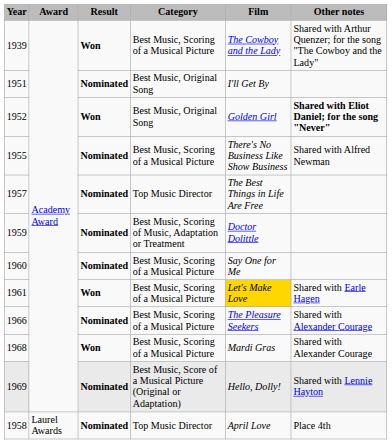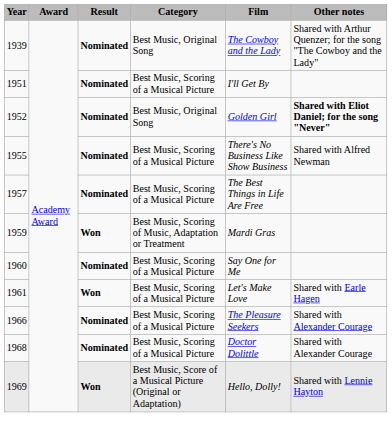 <table class="wikitable">
 <tr style="background:#b0c4de; text-align:center;">
 <th style="background:#bcbcbc;">Year</th>
 <th style="background:#bcbcbc;">Award</th>
 <th style="background:#bcbcbc;">Result</th>
 <th style="background:#bcbcbc;">Category</th>
 <th style="background:#bcbcbc;">Film</th>
 <th style="background:#bcbcbc;">Other notes</th>
 </tr>
 <tr>
 <td>1939</td>
 <td rowspan=11><a href='#'>Academy Award</a></td>
-<td><strong>Won</strong></td>
-<td>Best Music, Scoring of a Musical Picture</td>
+<td><strong>Nominated</strong></td>
+<td>Best Music, Original Song</td>
 <td><em><a href='#'>The Cowboy and the Lady</a></em></td>
 <td>Shared with Arthur Quenzer; for the song "The Cowboy and the Lady"</td>
 </tr>
 <tr>
 <td>1951</td>
 <td><strong>Nominated</strong></td>
-<td>Best Music, Original Song</td>
+<td>Best Music, Scoring of a Musical Picture</td>
 <td><em>I'll Get By</em></td>
 <td></td>
 </tr>
 <tr>
 <td>1952</td>
-<td><strong>Won</strong></td>
+<td><strong>Nominated</strong></td>
 <td>Best Music, Original Song</td>
 <td><em><a href='#'>Golden Girl</a></em></td>
 <td><strong>Shared with Eliot Daniel; for the song "Never"</strong></td>
 </tr>
 <tr>
 <td>1955</td>
 <td><strong>Nominated</strong></td>
 <td>Best Music, Scoring of a Musical Picture</td>
 <td><em>There's No Business Like Show Business</em></td>
 <td>Shared with Alfred Newman</td>
 </tr>
 <tr>
 <td>1957</td>
 <td><strong>Nominated</strong></td>
-<td>Top Music Director</td>
+<td>Best Music, Scoring of a Musical Picture</td>
 <td><em>The Best Things in Life Are Free</em></td>
 <td></td>
 </tr>
 <tr>
 <td>1959</td>
-<td><strong>Nominated</strong></td>
+<td><strong>Won</strong></td>
 <td>Best Music, Scoring of Music, Adaptation or Treatment</td>
-<td><em><a href='#'>Doctor Dolittle</a></em></td>
+<td><em>Mardi Gras</em></td>
 <td></td>
 </tr>
 <tr>
 <td>1960</td>
 <td><strong>Nominated</strong></td>
 <td>Best Music, Scoring of a Musical Picture</td>
 <td><em>Say One for Me</em></td>
 <td></td>
 </tr>
 <tr>
 <td>1961</td>
 <td><strong>Won</strong></td>
 <td>Best Music, Scoring of a Musical Picture</td>
-<td style="background: gold;"><em>Let's Make Love</em></td>
+<td><em>Let's Make Love</em></td>
 <td>Shared with <a href='#'>Earle Hagen</a></td>
 </tr>
 <tr>
 <td>1966</td>
 <td><strong>Nominated</strong></td>
 <td>Best Music, Scoring of a Musical Picture</td>
 <td><em><a href='#'>The Pleasure Seekers</a></em></td>
 <td>Shared with <a href='#'>Alexander Courage</a></td>
 </tr>
 <tr>
 <td>1968</td>
-<td><strong>Won</strong></td>
+<td><strong>Nominated</strong></td>
 <td>Best Music, Scoring of a Musical Picture</td>
-<td><em>Mardi Gras</em></td>
+<td><em><a href='#'>Doctor Dolittle</a></em></td>
 <td>Shared with Alexander Courage</td>
 </tr>
 <tr style="background:#eaeaea;">
 <td>1969</td>
-<td><strong>Nominated</strong></td>
+<td><strong>Won</strong></td>
 <td>Best Music, Score of a Musical Picture (Original or Adaptation)</td>
 <td><em>Hello, Dolly!</em></td>
 <td>Shared with <a href='#'>Lennie Hayton</a></td>
 </tr>
-<tr>
-<td>1958</td>
-<td>Laurel Awards</td>
-<td><strong>Nominated</strong></td>
-<td>Top Music Director</td>
-<td><em>April Love</em></td>
-<td>Place 4th</td>
-</tr>
 </table>
